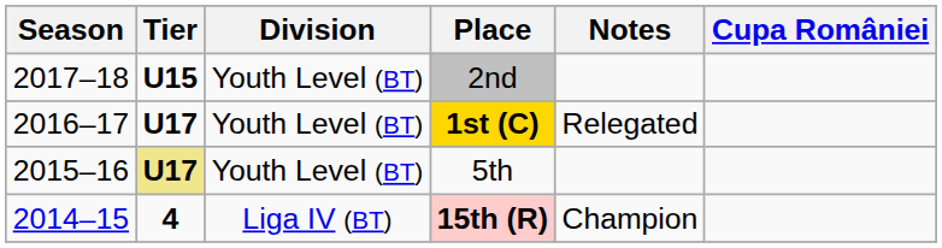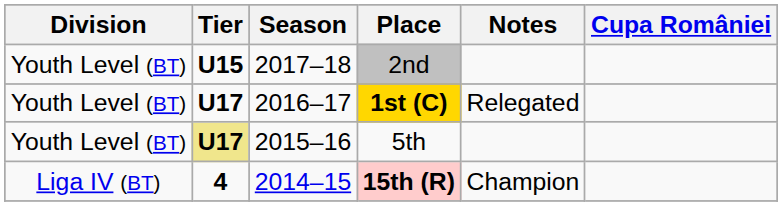 <table class="wikitable" style="text-align:center; font-size:90%">
 <tr>
+<th>Division</th>
+<th>Tier</th>
 <th>Season</th>
-<th>Tier</th>
-<th>Division</th>
 <th>Place</th>
 <th>Notes</th>
 <th><a href='#'>Cupa României</a></th>
 </tr>
 <tr>
+<td>Youth Level <small>(<a href='#'>BT</a>)</small></td>
+<td><strong>U15</strong></td>
 <td>2017–18</td>
-<td><strong>U15</strong></td>
-<td>Youth Level <small>(<a href='#'>BT</a>)</small></td>
 <td align=center bgcolor=silver>2nd</td>
 <td></td>
 <td></td>
 </tr>
 <tr>
+<td>Youth Level <small>(<a href='#'>BT</a>)</small></td>
+<td><strong>U17</strong></td>
 <td>2016–17</td>
-<td><strong>U17</strong></td>
-<td>Youth Level <small>(<a href='#'>BT</a>)</small></td>
 <td align=center bgcolor=gold><strong>1st</strong> <strong>(C)</strong></td>
 <td>Relegated</td>
 <td></td>
 </tr>
 <tr>
+<td>Youth Level <small>(<a href='#'>BT</a>)</small></td>
+<td style="background: khaki;"><strong>U17</strong></td>
 <td>2015–16</td>
-<td style="background: khaki;"><strong>U17</strong></td>
-<td>Youth Level <small>(<a href='#'>BT</a>)</small></td>
 <td>5th</td>
 <td></td>
 <td></td>
 </tr>
 <tr>
+<td><a href='#'>Liga IV</a> <small>(<a href='#'>BT</a>)</small></td>
+<td><strong>4</strong></td>
 <td><a href='#'>2014–15</a></td>
-<td><strong>4</strong></td>
-<td><a href='#'>Liga IV</a> <small>(<a href='#'>BT</a>)</small></td>
 <td align=center bgcolor=#FFCCCC><strong>15th (R)</strong></td>
 <td>Champion</td>
 <td></td>
 </tr>
 </table>
